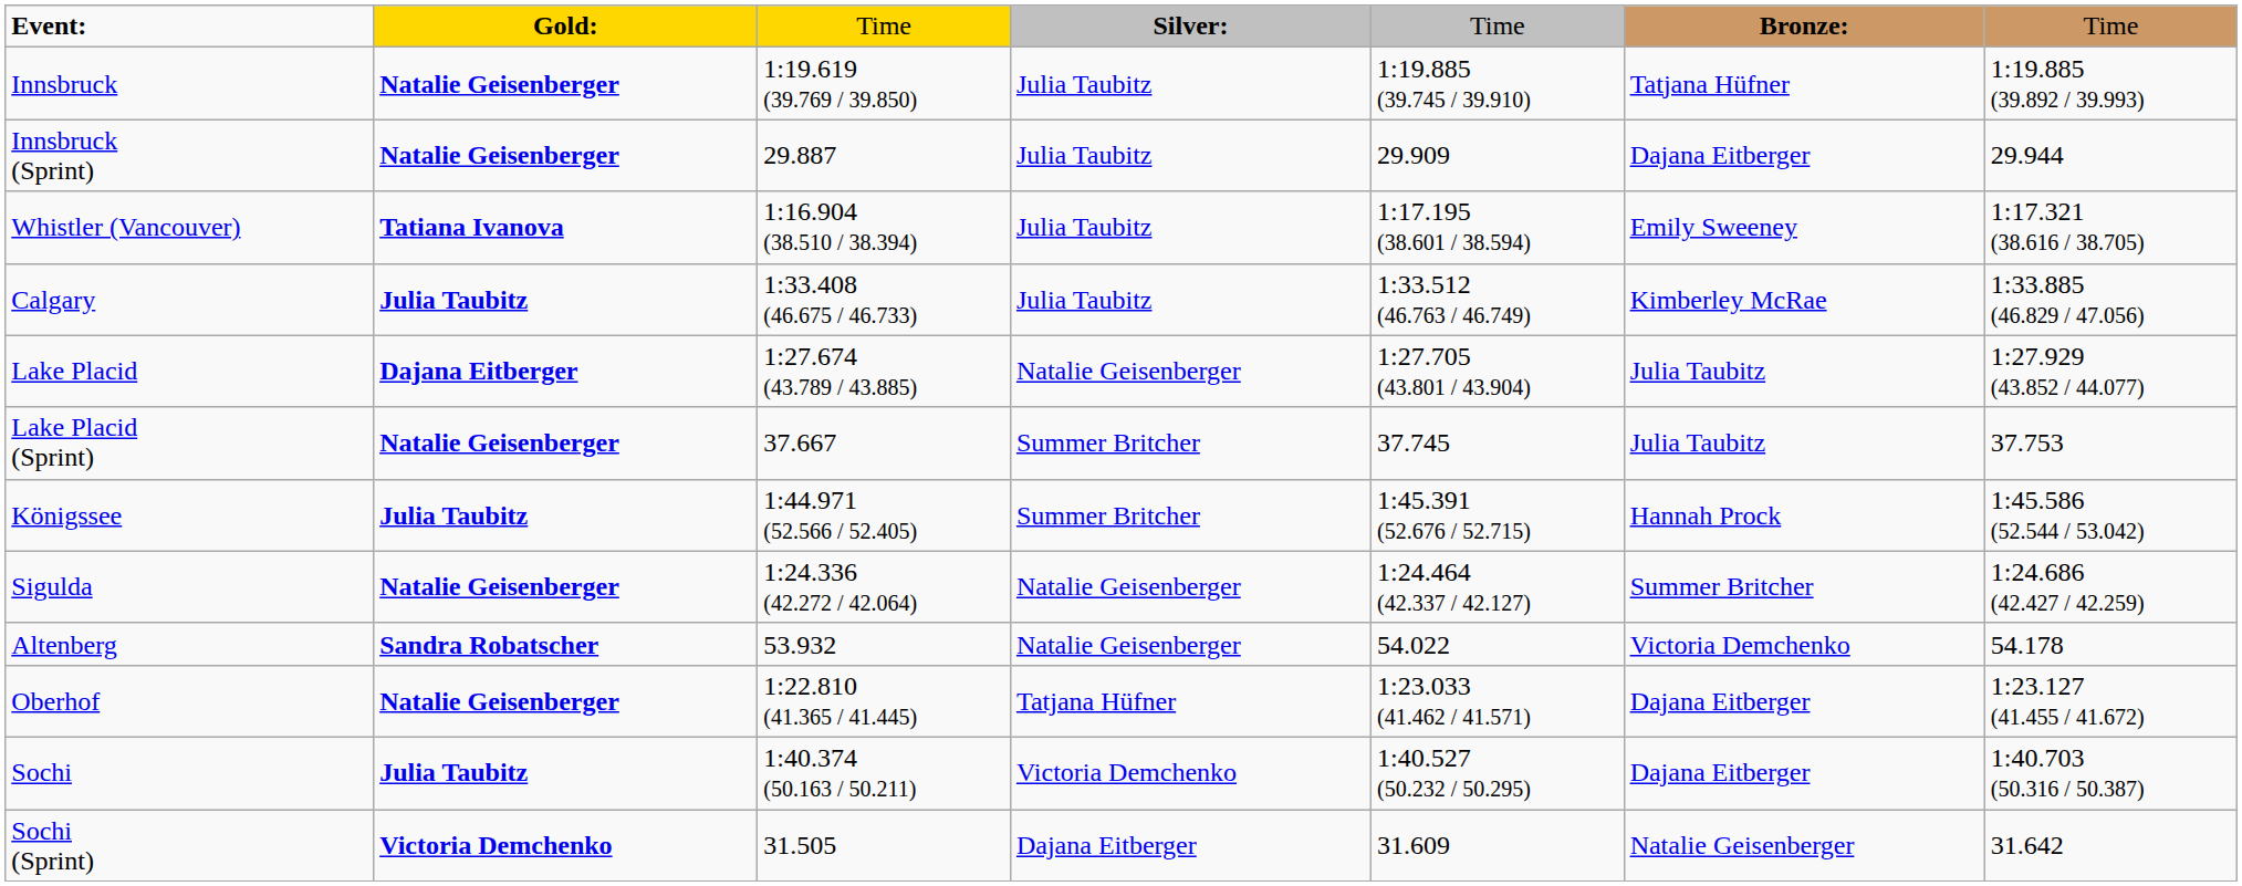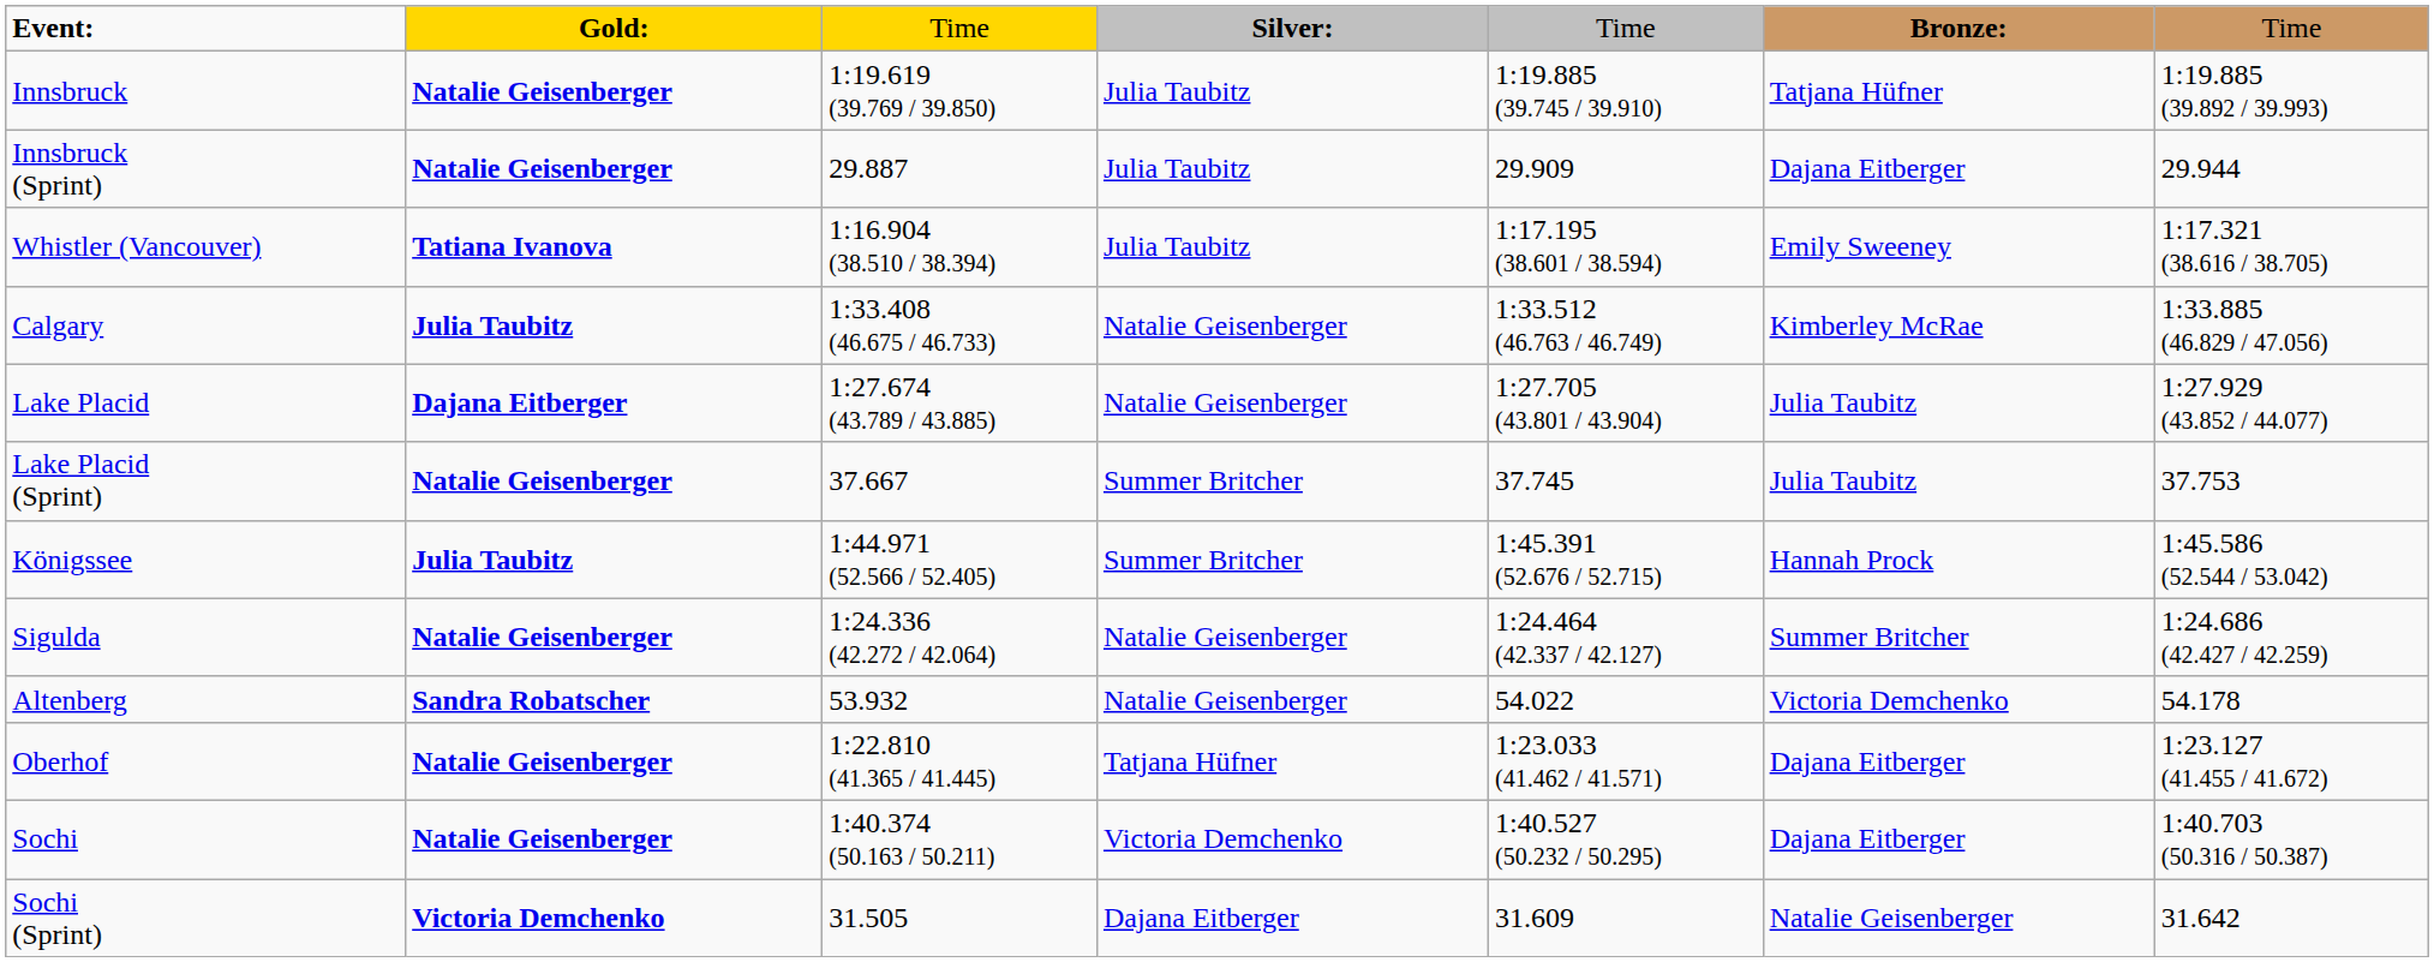 <table class="wikitable" style="width:85%;">
 <tr>
 <td><strong>Event:</strong></td>
 <td !  style="text-align:center; background:gold;"><strong>Gold:</strong></td>
 <td !  style="text-align:center; background:gold;">Time</td>
 <td !  style="text-align:center; background:silver;"><strong>Silver:</strong></td>
 <td !  style="text-align:center; background:silver;">Time</td>
 <td !  style="text-align:center; background:#c96;"><strong>Bronze:</strong></td>
 <td !  style="text-align:center; background:#c96;">Time</td>
 </tr>
 <tr>
 <td><a href='#'>Innsbruck</a></td>
 <td><strong> <a href='#'>Natalie Geisenberger</a></strong></td>
 <td>1:19.619<br><small>(39.769 / 39.850)</small></td>
 <td> <a href='#'>Julia Taubitz</a></td>
 <td>1:19.885<br><small>(39.745 / 39.910)</small></td>
 <td> <a href='#'>Tatjana Hüfner</a></td>
 <td>1:19.885<br><small>(39.892 / 39.993)</small></td>
 </tr>
 <tr>
 <td><a href='#'>Innsbruck</a><br>(Sprint)</td>
 <td><strong> <a href='#'>Natalie Geisenberger</a></strong></td>
 <td>29.887</td>
 <td> <a href='#'>Julia Taubitz</a></td>
 <td>29.909</td>
 <td> <a href='#'>Dajana Eitberger</a></td>
 <td>29.944</td>
 </tr>
 <tr>
 <td><a href='#'>Whistler (Vancouver)</a></td>
 <td><strong> <a href='#'>Tatiana Ivanova</a></strong></td>
 <td>1:16.904<br><small>(38.510 / 38.394)</small></td>
 <td> <a href='#'>Julia Taubitz</a></td>
 <td>1:17.195<br><small>(38.601 / 38.594)</small></td>
 <td> <a href='#'>Emily Sweeney</a></td>
 <td>1:17.321<br><small>(38.616 / 38.705)</small></td>
 </tr>
 <tr>
 <td><a href='#'>Calgary</a></td>
 <td><strong> <a href='#'>Julia Taubitz</a></strong></td>
 <td>1:33.408<br><small>(46.675 / 46.733)</small></td>
-<td> <a href='#'>Julia Taubitz</a></td>
+<td> <a href='#'>Natalie Geisenberger</a></td>
 <td>1:33.512<br><small>(46.763 / 46.749)</small></td>
 <td> <a href='#'>Kimberley McRae</a></td>
 <td>1:33.885<br><small>(46.829 / 47.056)</small></td>
 </tr>
 <tr>
 <td><a href='#'>Lake Placid</a></td>
 <td><strong> <a href='#'>Dajana Eitberger</a></strong></td>
 <td>1:27.674<br><small>(43.789 / 43.885)</small></td>
 <td> <a href='#'>Natalie Geisenberger</a></td>
 <td>1:27.705<br><small>(43.801 / 43.904)</small></td>
 <td> <a href='#'>Julia Taubitz</a></td>
 <td>1:27.929<br><small>(43.852 / 44.077)</small></td>
 </tr>
 <tr>
 <td><a href='#'>Lake Placid</a><br>(Sprint)</td>
 <td><strong> <a href='#'>Natalie Geisenberger</a></strong></td>
 <td>37.667</td>
 <td> <a href='#'>Summer Britcher</a></td>
 <td>37.745</td>
 <td> <a href='#'>Julia Taubitz</a></td>
 <td>37.753</td>
 </tr>
 <tr>
 <td><a href='#'>Königssee</a></td>
 <td><strong> <a href='#'>Julia Taubitz</a></strong></td>
 <td>1:44.971<br><small>(52.566 / 52.405)</small></td>
 <td> <a href='#'>Summer Britcher</a></td>
 <td>1:45.391<br><small>(52.676 / 52.715)</small></td>
 <td> <a href='#'>Hannah Prock</a></td>
 <td>1:45.586<br><small>(52.544 / 53.042)</small></td>
 </tr>
 <tr>
 <td><a href='#'>Sigulda</a></td>
 <td><strong> <a href='#'>Natalie Geisenberger</a></strong></td>
 <td>1:24.336<br><small>(42.272 / 42.064)</small></td>
 <td> <a href='#'>Natalie Geisenberger</a></td>
 <td>1:24.464<br><small>(42.337 / 42.127)</small></td>
 <td> <a href='#'>Summer Britcher</a></td>
 <td>1:24.686<br><small>(42.427 / 42.259)</small></td>
 </tr>
 <tr>
 <td><a href='#'>Altenberg</a></td>
 <td><strong> <a href='#'>Sandra Robatscher</a></strong></td>
 <td>53.932</td>
 <td> <a href='#'>Natalie Geisenberger</a></td>
 <td>54.022</td>
 <td> <a href='#'>Victoria Demchenko</a></td>
 <td>54.178</td>
 </tr>
 <tr>
 <td><a href='#'>Oberhof</a></td>
 <td><strong> <a href='#'>Natalie Geisenberger</a></strong></td>
 <td>1:22.810<br><small>(41.365 / 41.445)</small></td>
 <td> <a href='#'>Tatjana Hüfner</a></td>
 <td>1:23.033<br><small>(41.462 / 41.571)</small></td>
 <td> <a href='#'>Dajana Eitberger</a></td>
 <td>1:23.127<br><small>(41.455 / 41.672)</small></td>
 </tr>
 <tr>
 <td><a href='#'>Sochi</a></td>
-<td><strong> <a href='#'>Julia Taubitz</a></strong></td>
+<td><strong> <a href='#'>Natalie Geisenberger</a></strong></td>
 <td>1:40.374<br><small>(50.163 / 50.211)</small></td>
 <td> <a href='#'>Victoria Demchenko</a></td>
 <td>1:40.527<br><small>(50.232 / 50.295)</small></td>
 <td> <a href='#'>Dajana Eitberger</a></td>
 <td>1:40.703<br><small>(50.316 / 50.387)</small></td>
 </tr>
 <tr>
 <td><a href='#'>Sochi</a><br>(Sprint)</td>
 <td><strong> <a href='#'>Victoria Demchenko</a></strong></td>
 <td>31.505</td>
 <td> <a href='#'>Dajana Eitberger</a></td>
 <td>31.609</td>
 <td> <a href='#'>Natalie Geisenberger</a></td>
 <td>31.642</td>
 </tr>
 </table>
